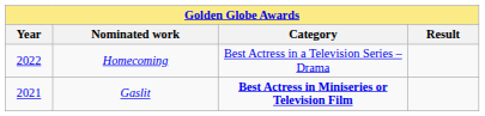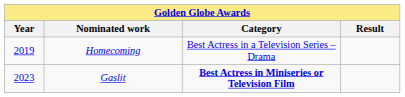 <table width="70%" class="wikitable sortable">
 <tr>
 <th colspan="4" - style="background:#FAEB86;" align="center"><a href='#'>Golden Globe Awards</a></th>
 </tr>
 <tr>
 <th width="10%">Year</th>
 <th width="35%">Nominated work</th>
 <th width="40%">Category</th>
 <th width="15%">Result</th>
 </tr>
 <tr>
-<td align="center"><a href='#'>2022</a></td>
+<td align="center"><a href='#'>2019</a></td>
 <td align="center"><em><a href='#'>Homecoming</a></em></td>
 <td align="center"><a href='#'>Best Actress in a Television Series – Drama</a></td>
 <td></td>
 </tr>
 <tr>
-<td align="center"><a href='#'>2021</a></td>
+<td align="center"><a href='#'>2023</a></td>
 <td align="center"><em><a href='#'>Gaslit</a></em></td>
 <td align="center"><strong><a href='#'>Best Actress in Miniseries or Television Film</a></strong></td>
 <td></td>
 </tr>
 </table>
